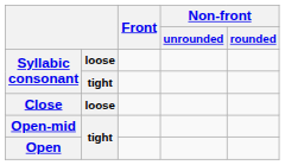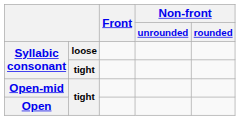 <table class="wikitable" style="text-align: center">
 <tr>
 <th rowspan=2 colspan=2></th>
 <th scope="col" rowspan=2><a href='#'>Front</a></th>
 <th scope="col" colspan=2><a href='#'>Non-front</a></th>
 </tr>
 <tr>
 <th scope="col"><small><a href='#'>unrounded</a></small></th>
 <th scope="col"><small><a href='#'>rounded</a></small></th>
 </tr>
 <tr>
 <th scope="row" rowspan=2><a href='#'>Syllabic<br>consonant</a></th>
 <th scope="row"><small>loose</small></th>
 <td></td>
 <td> </td>
 <td> </td>
 </tr>
 <tr>
 <th scope="row"><small>tight</small></th>
 <td></td>
 <td> </td>
 <td> </td>
 </tr>
 <tr>
-<th scope="row"><a href='#'>Close</a></th>
-<th scope="row"><small>loose</small></th>
-<td> </td>
-<td> </td>
-<td> </td>
-</tr>
-<tr>
 <th><a href='#'>Open-mid</a></th>
 <th rowspan="2"><small>tight</small></th>
 <td><u></u> </td>
 <td></td>
 <td><u></u> </td>
 </tr>
 <tr>
 <th scope="row"><a href='#'>Open</a></th>
 <td></td>
 <td><u></u> </td>
 <td></td>
 </tr>
 </table>
